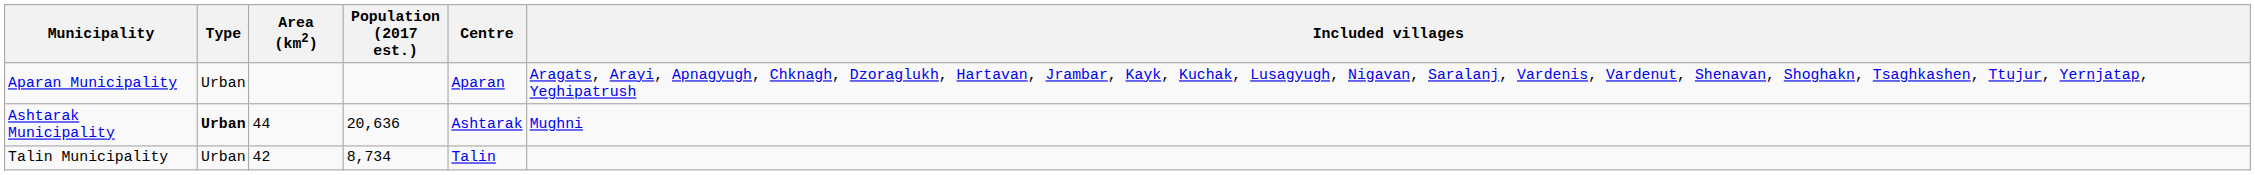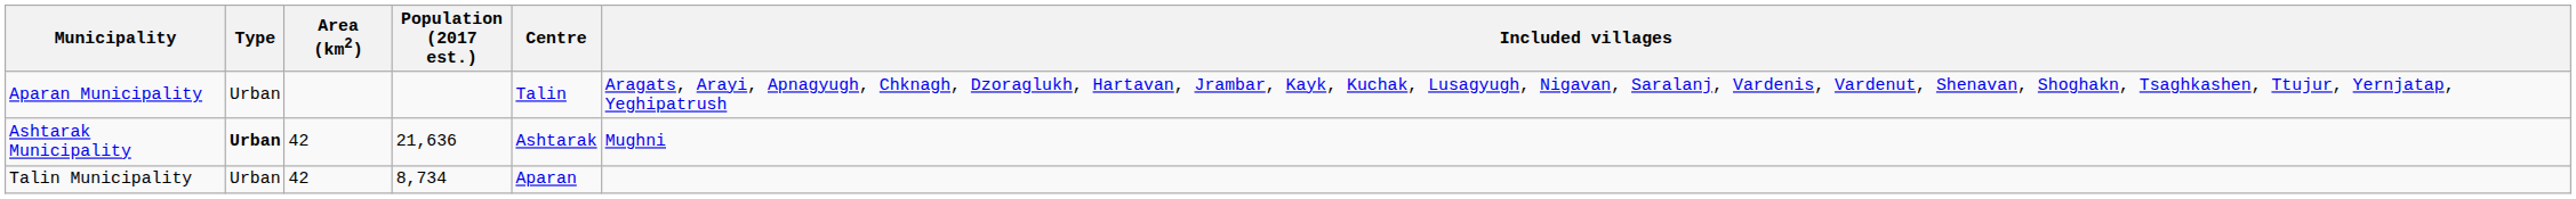 <table class="wikitable sortable">
 <tr>
 <th>Municipality</th>
 <th>Type</th>
 <th>Area (km<sup>2</sup>)</th>
 <th>Population<br>(2017 est.)</th>
 <th>Centre</th>
 <th>Included villages</th>
 </tr>
 <tr>
 <td><a href='#'>Aparan Municipality</a></td>
 <td>Urban</td>
 <td></td>
 <td></td>
-<td><a href='#'>Aparan</a></td>
+<td><a href='#'>Talin</a></td>
 <td><a href='#'>Aragats</a>, <a href='#'>Arayi</a>, <a href='#'>Apnagyugh</a>, <a href='#'>Chknagh</a>, <a href='#'>Dzoraglukh</a>, <a href='#'>Hartavan</a>, <a href='#'>Jrambar</a>, <a href='#'>Kayk</a>, <a href='#'>Kuchak</a>, <a href='#'>Lusagyugh</a>, <a href='#'>Nigavan</a>, <a href='#'>Saralanj</a>, <a href='#'>Vardenis</a>, <a href='#'>Vardenut</a>, <a href='#'>Shenavan</a>, <a href='#'>Shoghakn</a>, <a href='#'>Tsaghkashen</a>, <a href='#'>Ttujur</a>, <a href='#'>Yernjatap</a>, <a href='#'>Yeghipatrush</a></td>
 </tr>
 <tr>
 <td><a href='#'>Ashtarak Municipality</a></td>
 <td><strong>Urban</strong></td>
-<td>44</td>
-<td>20,636</td>
+<td>42</td>
+<td>21,636</td>
 <td><a href='#'>Ashtarak</a></td>
 <td><a href='#'>Mughni</a></td>
 </tr>
 <tr>
 <td>Talin Municipality</td>
 <td>Urban</td>
 <td>42</td>
 <td>8,734</td>
-<td><a href='#'>Talin</a></td>
+<td><a href='#'>Aparan</a></td>
 <td></td>
 </tr>
 </table>
